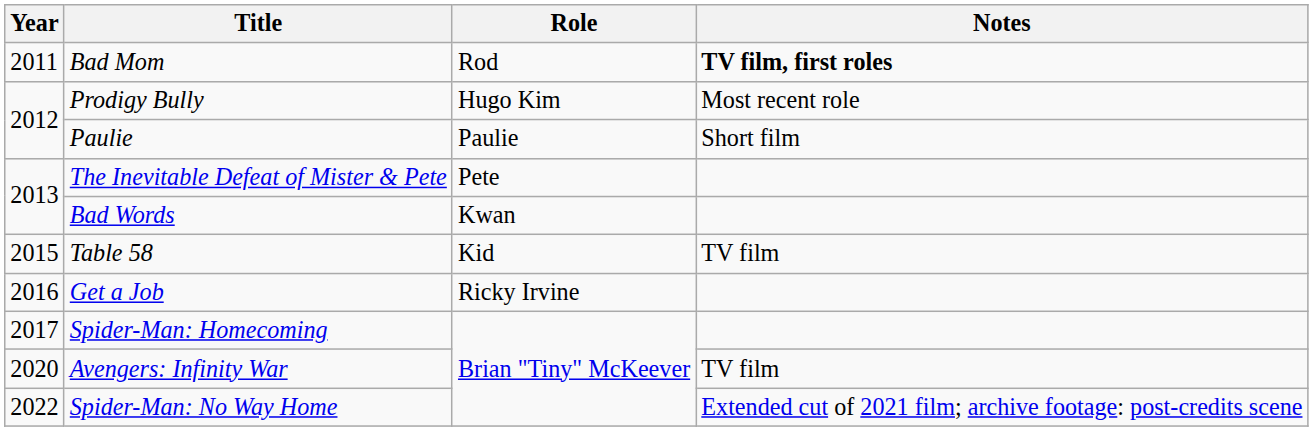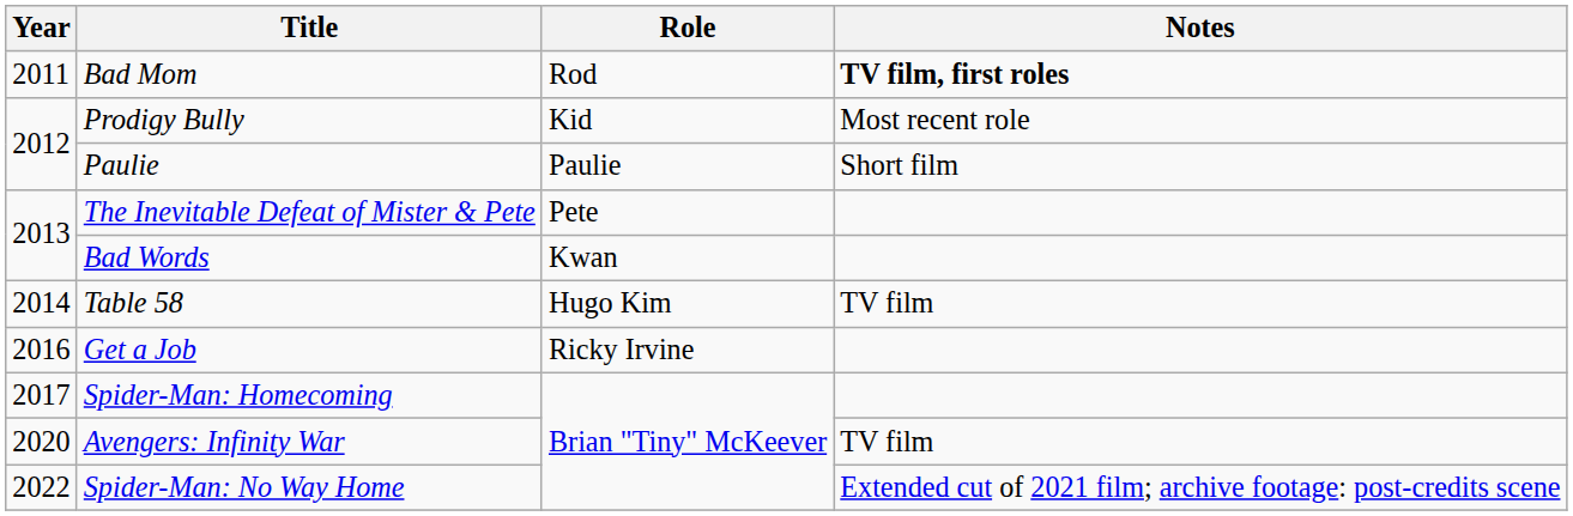 <table class="wikitable sortable">
 <tr>
 <th>Year</th>
 <th>Title</th>
 <th>Role</th>
 <th>Notes</th>
 </tr>
 <tr>
 <td>2011</td>
 <td><em>Bad Mom</em></td>
 <td>Rod</td>
 <td><strong>TV film, first roles</strong></td>
 </tr>
 <tr>
 <td rowspan=2>2012</td>
 <td><em>Prodigy Bully</em></td>
-<td>Hugo Kim</td>
+<td>Kid</td>
 <td>Most recent role</td>
 </tr>
 <tr>
 <td><em>Paulie</em></td>
 <td>Paulie</td>
 <td>Short film</td>
 </tr>
 <tr>
 <td rowspan=2>2013</td>
 <td><em><a href='#'>The Inevitable Defeat of Mister & Pete</a></em></td>
 <td>Pete</td>
 <td></td>
 </tr>
 <tr>
 <td><em><a href='#'>Bad Words</a></em></td>
 <td>Kwan</td>
 <td></td>
 </tr>
 <tr>
-<td>2015</td>
+<td>2014</td>
 <td><em>Table 58</em></td>
-<td>Kid</td>
+<td>Hugo Kim</td>
 <td>TV film</td>
 </tr>
 <tr>
 <td>2016</td>
 <td><em><a href='#'>Get a Job</a></em></td>
 <td>Ricky Irvine</td>
 <td></td>
 </tr>
 <tr>
 <td>2017</td>
 <td><em><a href='#'>Spider-Man: Homecoming</a></em></td>
 <td rowspan="3"><a href='#'>Brian "Tiny" McKeever</a></td>
 <td></td>
 </tr>
 <tr>
 <td>2020</td>
 <td><em><a href='#'>Avengers: Infinity War</a></em></td>
 <td>TV film</td>
 </tr>
 <tr>
 <td>2022</td>
 <td><em><a href='#'>Spider-Man: No Way Home</a></em></td>
 <td><a href='#'>Extended cut</a> of <a href='#'>2021 film</a>; <a href='#'>archive footage</a>: <a href='#'>post-credits scene</a></td>
 </tr>
 </table>
